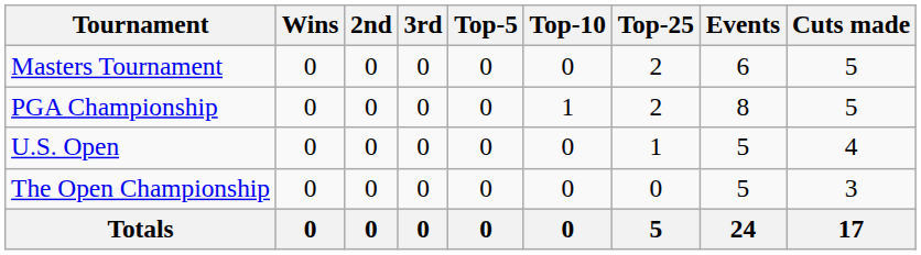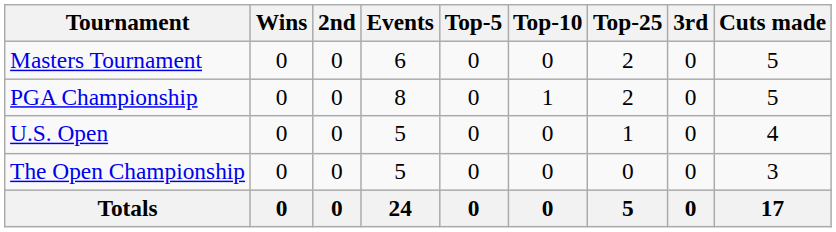 <table class=wikitable style=text-align:center>
 <tr>
 <th>Tournament</th>
 <th>Wins</th>
 <th>2nd</th>
-<th>3rd</th>
+<th>Events</th>
 <th>Top-5</th>
 <th>Top-10</th>
 <th>Top-25</th>
-<th>Events</th>
+<th>3rd</th>
 <th>Cuts made</th>
 </tr>
 <tr>
 <td align=left><a href='#'>Masters Tournament</a></td>
 <td>0</td>
 <td>0</td>
-<td>0</td>
+<td>6</td>
 <td>0</td>
 <td>0</td>
 <td>2</td>
-<td>6</td>
+<td>0</td>
 <td>5</td>
 </tr>
 <tr>
 <td align=left><a href='#'>PGA Championship</a></td>
 <td>0</td>
 <td>0</td>
-<td>0</td>
+<td>8</td>
 <td>0</td>
 <td>1</td>
 <td>2</td>
-<td>8</td>
+<td>0</td>
 <td>5</td>
 </tr>
 <tr>
 <td align=left><a href='#'>U.S. Open</a></td>
 <td>0</td>
 <td>0</td>
-<td>0</td>
+<td>5</td>
 <td>0</td>
 <td>0</td>
 <td>1</td>
-<td>5</td>
+<td>0</td>
 <td>4</td>
 </tr>
 <tr>
 <td align=left><a href='#'>The Open Championship</a></td>
 <td>0</td>
 <td>0</td>
+<td>5</td>
 <td>0</td>
 <td>0</td>
 <td>0</td>
 <td>0</td>
-<td>5</td>
 <td>3</td>
 </tr>
 <tr>
 <th>Totals</th>
 <th>0</th>
 <th>0</th>
-<th>0</th>
+<th>24</th>
 <th>0</th>
 <th>0</th>
 <th>5</th>
-<th>24</th>
+<th>0</th>
 <th>17</th>
 </tr>
 </table>
